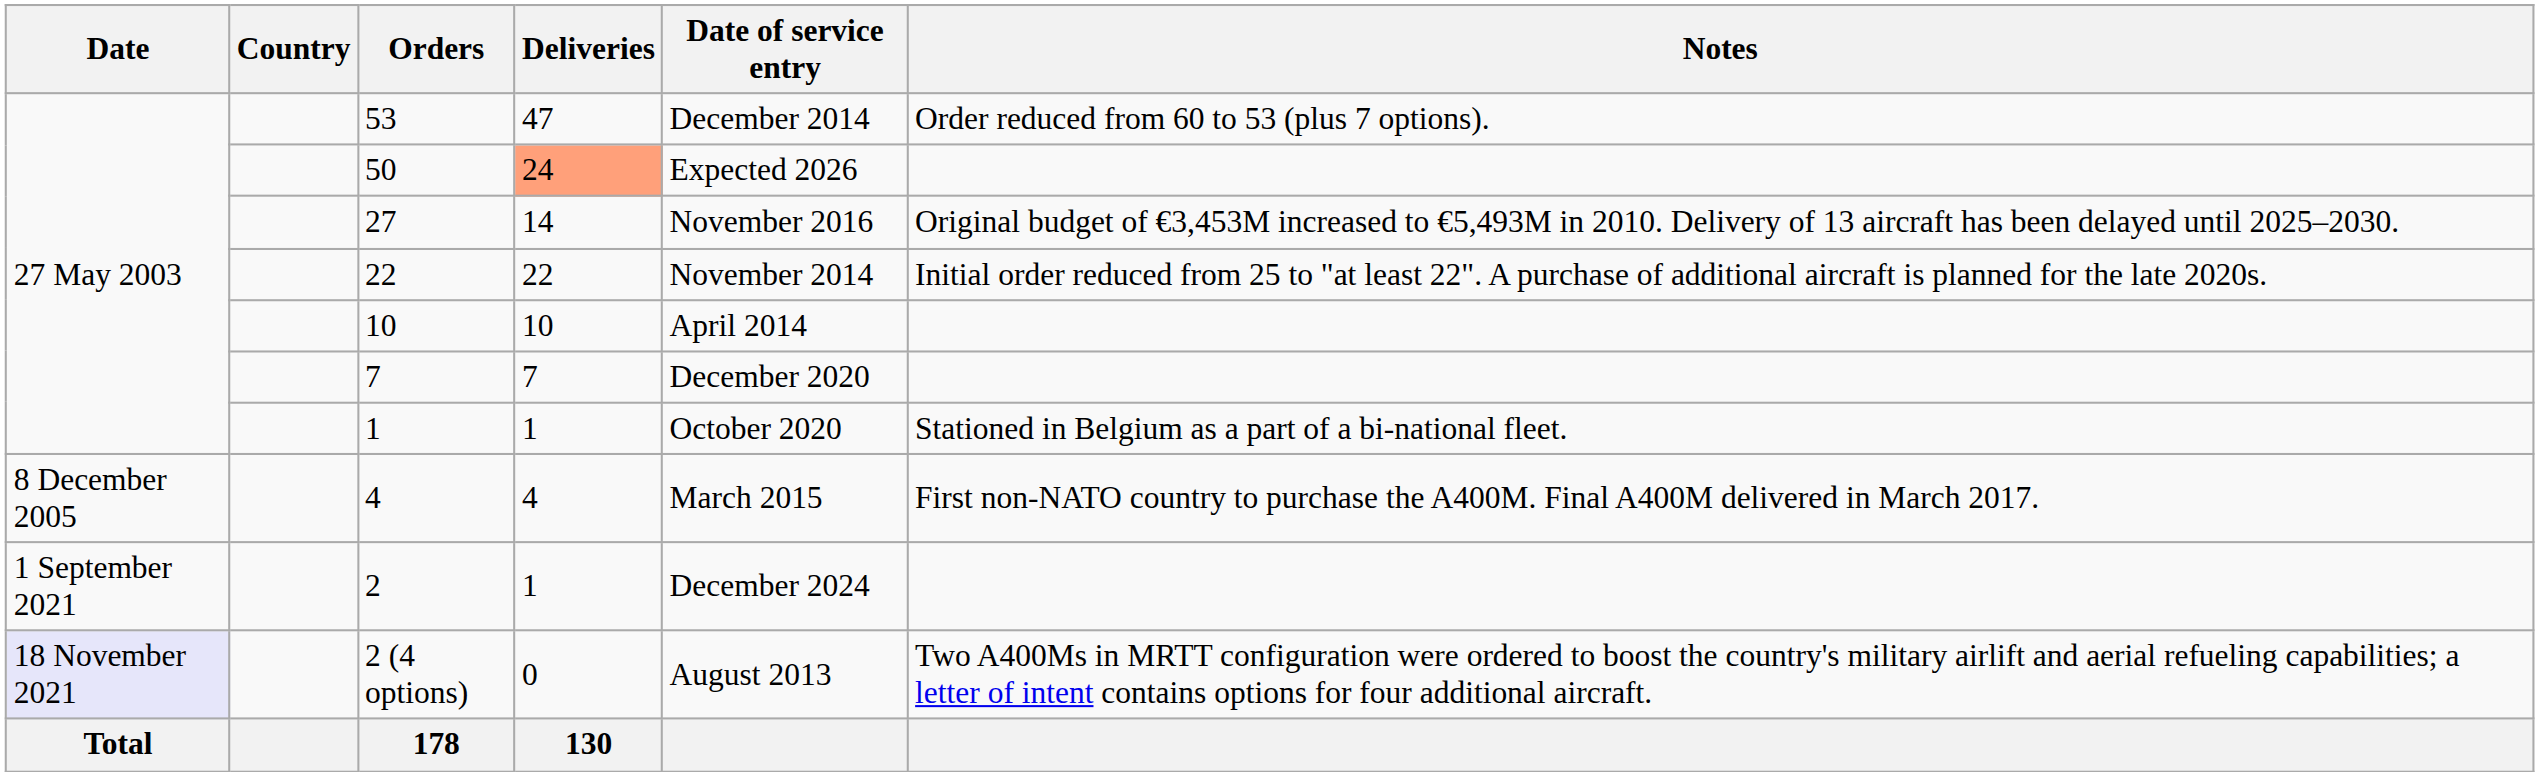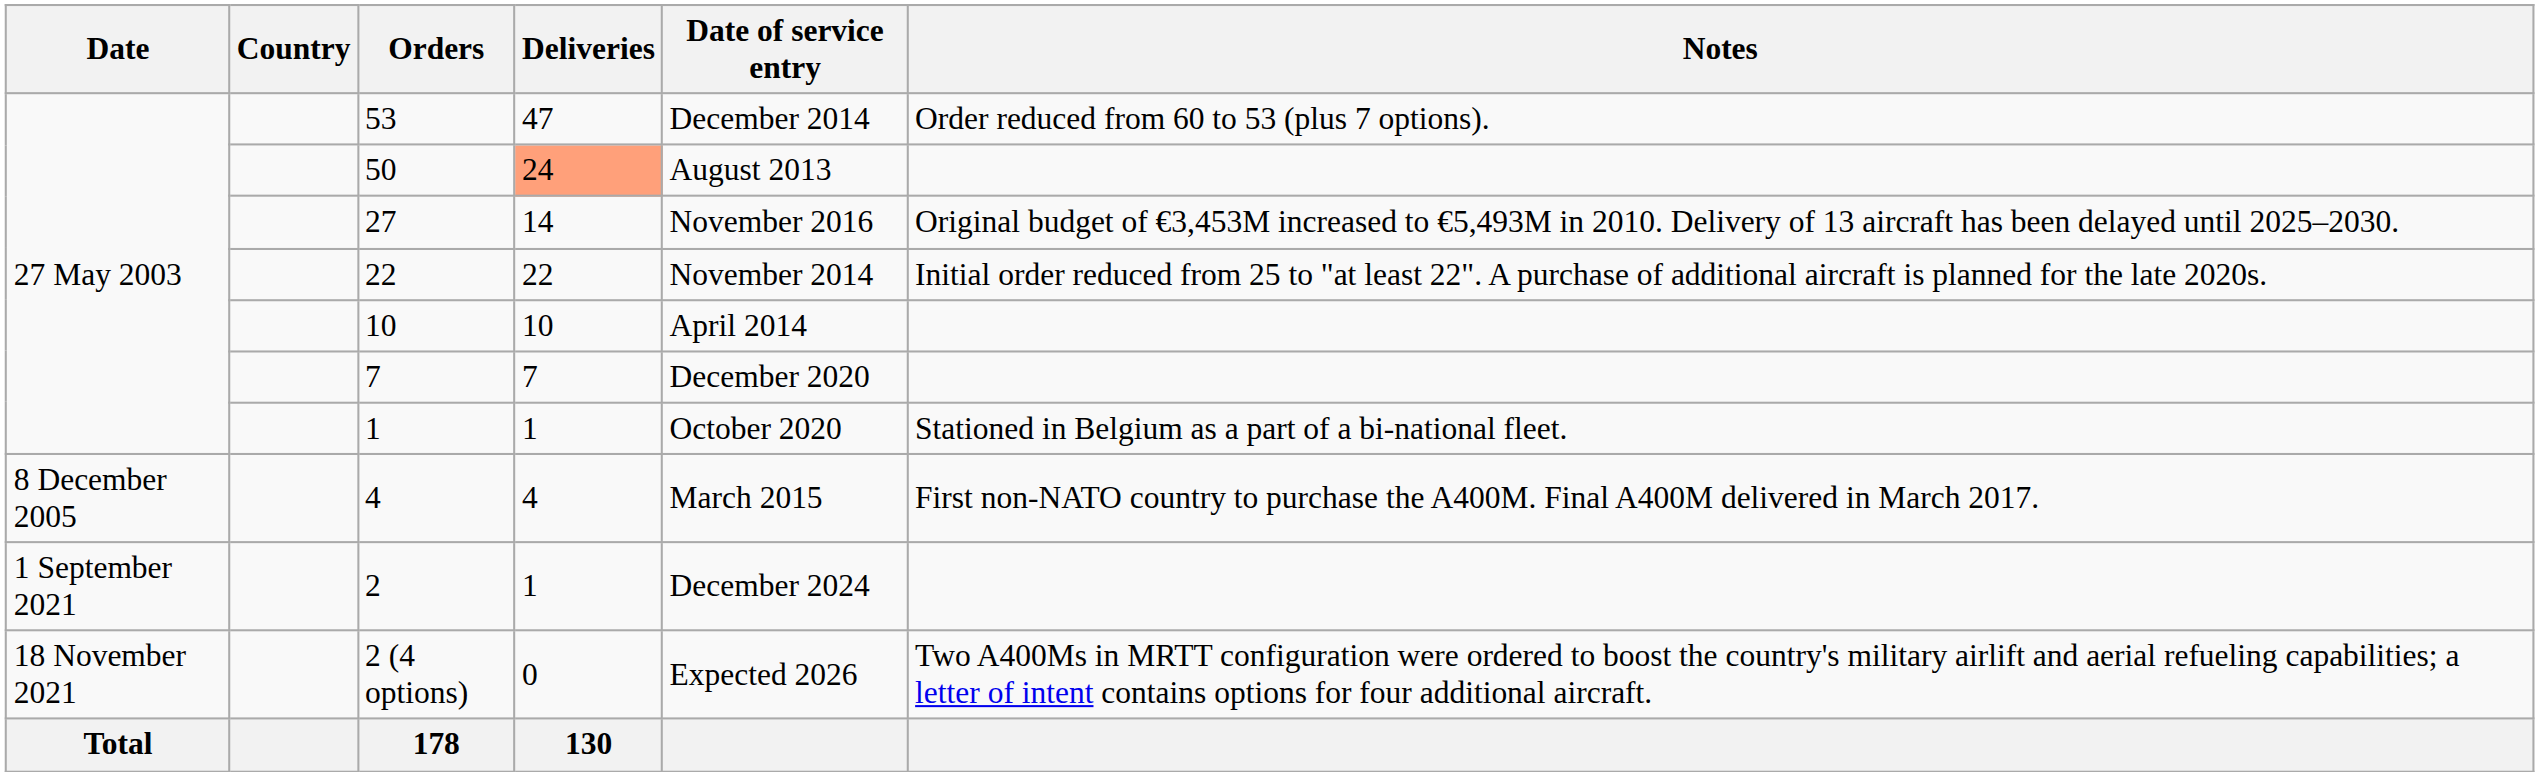 <table class="wikitable" style="font-size:96%; margin:1em">
 <tr>
 <th>Date</th>
 <th>Country</th>
 <th>Orders</th>
 <th>Deliveries</th>
 <th>Date of service entry</th>
 <th>Notes</th>
 </tr>
 <tr>
 <td rowspan=7>27 May 2003</td>
 <td></td>
 <td>53</td>
 <td>47</td>
 <td>December 2014</td>
 <td>Order reduced from 60 to 53 (plus 7 options).</td>
 </tr>
 <tr>
 <td></td>
 <td>50</td>
 <td style="background: lightsalmon;">24</td>
-<td>Expected 2026</td>
+<td>August 2013</td>
 <td></td>
 </tr>
 <tr>
 <td></td>
 <td>27</td>
 <td>14</td>
 <td>November 2016</td>
 <td>Original budget of €3,453M increased to €5,493M in 2010. Delivery of 13 aircraft has been delayed until 2025–2030.</td>
 </tr>
 <tr>
 <td></td>
 <td>22</td>
 <td>22</td>
 <td>November 2014</td>
 <td>Initial order reduced from 25 to "at least 22". A purchase of additional aircraft is planned for the late 2020s.</td>
 </tr>
 <tr>
 <td></td>
 <td>10</td>
 <td>10</td>
 <td>April 2014</td>
 <td></td>
 </tr>
 <tr>
 <td></td>
 <td>7</td>
 <td>7</td>
 <td>December 2020</td>
 <td></td>
 </tr>
 <tr>
 <td></td>
 <td>1</td>
 <td>1</td>
 <td>October 2020</td>
 <td>Stationed in Belgium as a part of a bi-national fleet.</td>
 </tr>
 <tr>
 <td>8 December 2005</td>
 <td></td>
 <td>4</td>
 <td>4</td>
 <td>March 2015</td>
 <td>First non-NATO country to purchase the A400M. Final A400M delivered in March 2017.</td>
 </tr>
 <tr>
 <td>1 September 2021</td>
 <td></td>
 <td>2</td>
 <td>1</td>
 <td>December 2024</td>
 <td></td>
 </tr>
 <tr>
-<td style="background: lavender;">18 November 2021</td>
+<td>18 November 2021</td>
 <td></td>
 <td>2 (4 options)</td>
 <td>0</td>
-<td>August 2013</td>
+<td>Expected 2026</td>
 <td>Two A400Ms in MRTT configuration were ordered to boost the country's military airlift and aerial refueling capabilities; a <a href='#'>letter of intent</a> contains options for four additional aircraft.</td>
 </tr>
 <tr>
 <th>Total</th>
 <th></th>
 <th>178</th>
 <th>130</th>
 <th></th>
 <th></th>
 </tr>
 </table>
